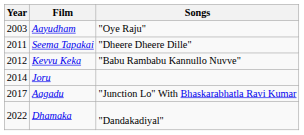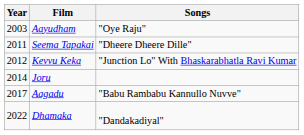 <table class="wikitable sortable">
 <tr>
 <th>Year</th>
 <th>Film</th>
 <th>Songs</th>
 </tr>
 <tr>
 <td>2003</td>
 <td><em><a href='#'>Aayudham</a></em></td>
 <td>"Oye Raju"</td>
 </tr>
 <tr>
 <td>2011</td>
 <td><em><a href='#'>Seema Tapakai</a></em></td>
 <td>"Dheere Dheere Dille"</td>
 </tr>
 <tr>
 <td>2012</td>
 <td><em><a href='#'>Kevvu Keka</a></em></td>
-<td>"Babu Rambabu Kannullo Nuvve"</td>
+<td>"Junction Lo" With <a href='#'>Bhaskarabhatla Ravi Kumar</a></td>
 </tr>
 <tr>
 <td>2014</td>
 <td><em><a href='#'>Joru</a></em></td>
 <td></td>
 </tr>
 <tr>
 <td>2017</td>
 <td><em><a href='#'>Aagadu</a></em></td>
-<td>"Junction Lo" With <a href='#'>Bhaskarabhatla Ravi Kumar</a></td>
+<td>"Babu Rambabu Kannullo Nuvve"</td>
 </tr>
 <tr>
 <td>2022</td>
 <td><em><a href='#'>Dhamaka</a></em></td>
 <td><br>"Dandakadiyal"</td>
 </tr>
 </table>
